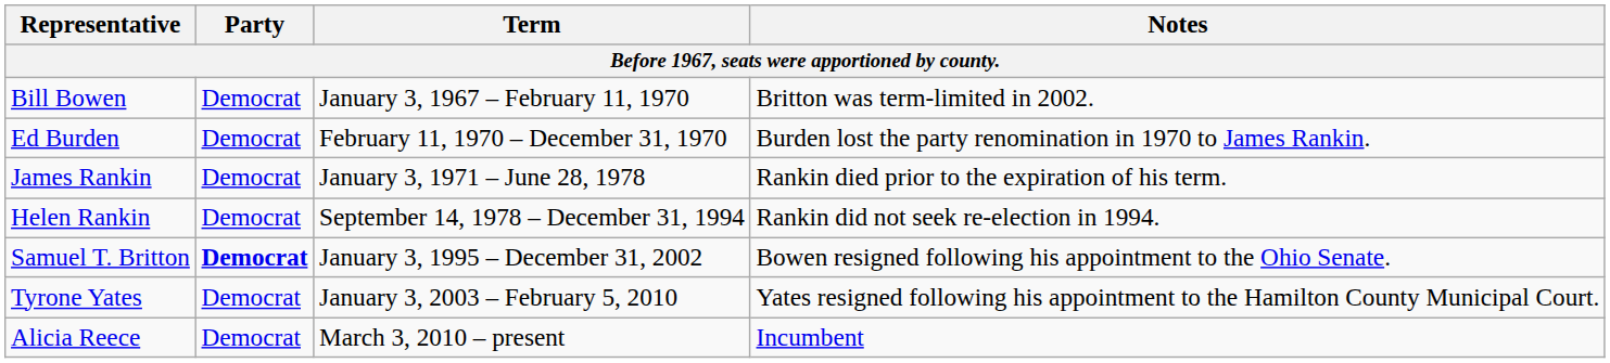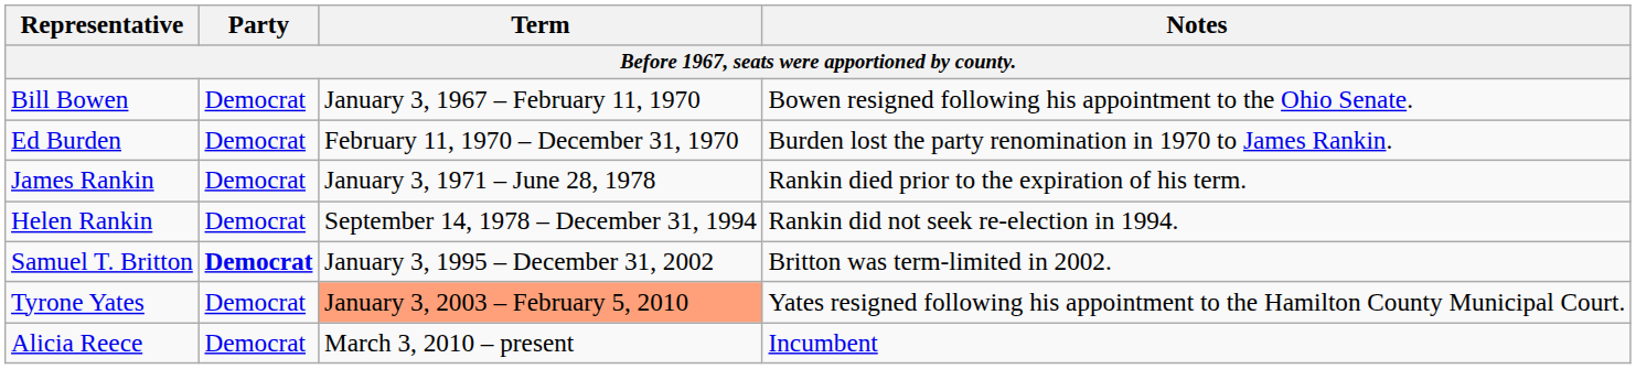 <table class=wikitable>
 <tr valign=bottom>
 <th>Representative</th>
 <th>Party</th>
 <th>Term</th>
 <th>Notes</th>
 </tr>
 <tr>
 <th colspan=5 style="font-size: 80%;"><em>Before 1967, seats were apportioned by county.</em></th>
 </tr>
 <tr>
 <td><a href='#'>Bill Bowen</a></td>
 <td><a href='#'>Democrat</a></td>
 <td>January 3, 1967 – February 11, 1970</td>
-<td>Britton was term-limited in 2002.</td>
+<td>Bowen resigned following his appointment to the <a href='#'>Ohio Senate</a>.</td>
 </tr>
 <tr>
 <td><a href='#'>Ed Burden</a></td>
 <td><a href='#'>Democrat</a></td>
 <td>February 11, 1970 – December 31, 1970</td>
 <td>Burden lost the party renomination in 1970 to <a href='#'>James Rankin</a>.</td>
 </tr>
 <tr>
 <td><a href='#'>James Rankin</a></td>
 <td><a href='#'>Democrat</a></td>
 <td>January 3, 1971 – June 28, 1978</td>
 <td>Rankin died prior to the expiration of his term.</td>
 </tr>
 <tr>
 <td><a href='#'>Helen Rankin</a></td>
 <td><a href='#'>Democrat</a></td>
 <td>September 14, 1978 – December 31, 1994</td>
 <td>Rankin did not seek re-election in 1994.</td>
 </tr>
 <tr>
 <td><a href='#'>Samuel T. Britton</a></td>
 <td><strong><a href='#'>Democrat</a></strong></td>
 <td>January 3, 1995 – December 31, 2002</td>
-<td>Bowen resigned following his appointment to the <a href='#'>Ohio Senate</a>.</td>
+<td>Britton was term-limited in 2002.</td>
 </tr>
 <tr>
 <td><a href='#'>Tyrone Yates</a></td>
 <td><a href='#'>Democrat</a></td>
-<td>January 3, 2003 – February 5, 2010</td>
+<td style="background: lightsalmon;">January 3, 2003 – February 5, 2010</td>
 <td>Yates resigned following his appointment to the Hamilton County Municipal Court.</td>
 </tr>
 <tr>
 <td><a href='#'>Alicia Reece</a></td>
 <td><a href='#'>Democrat</a></td>
 <td>March 3, 2010 – present</td>
 <td><a href='#'>Incumbent</a></td>
 </tr>
 </table>
